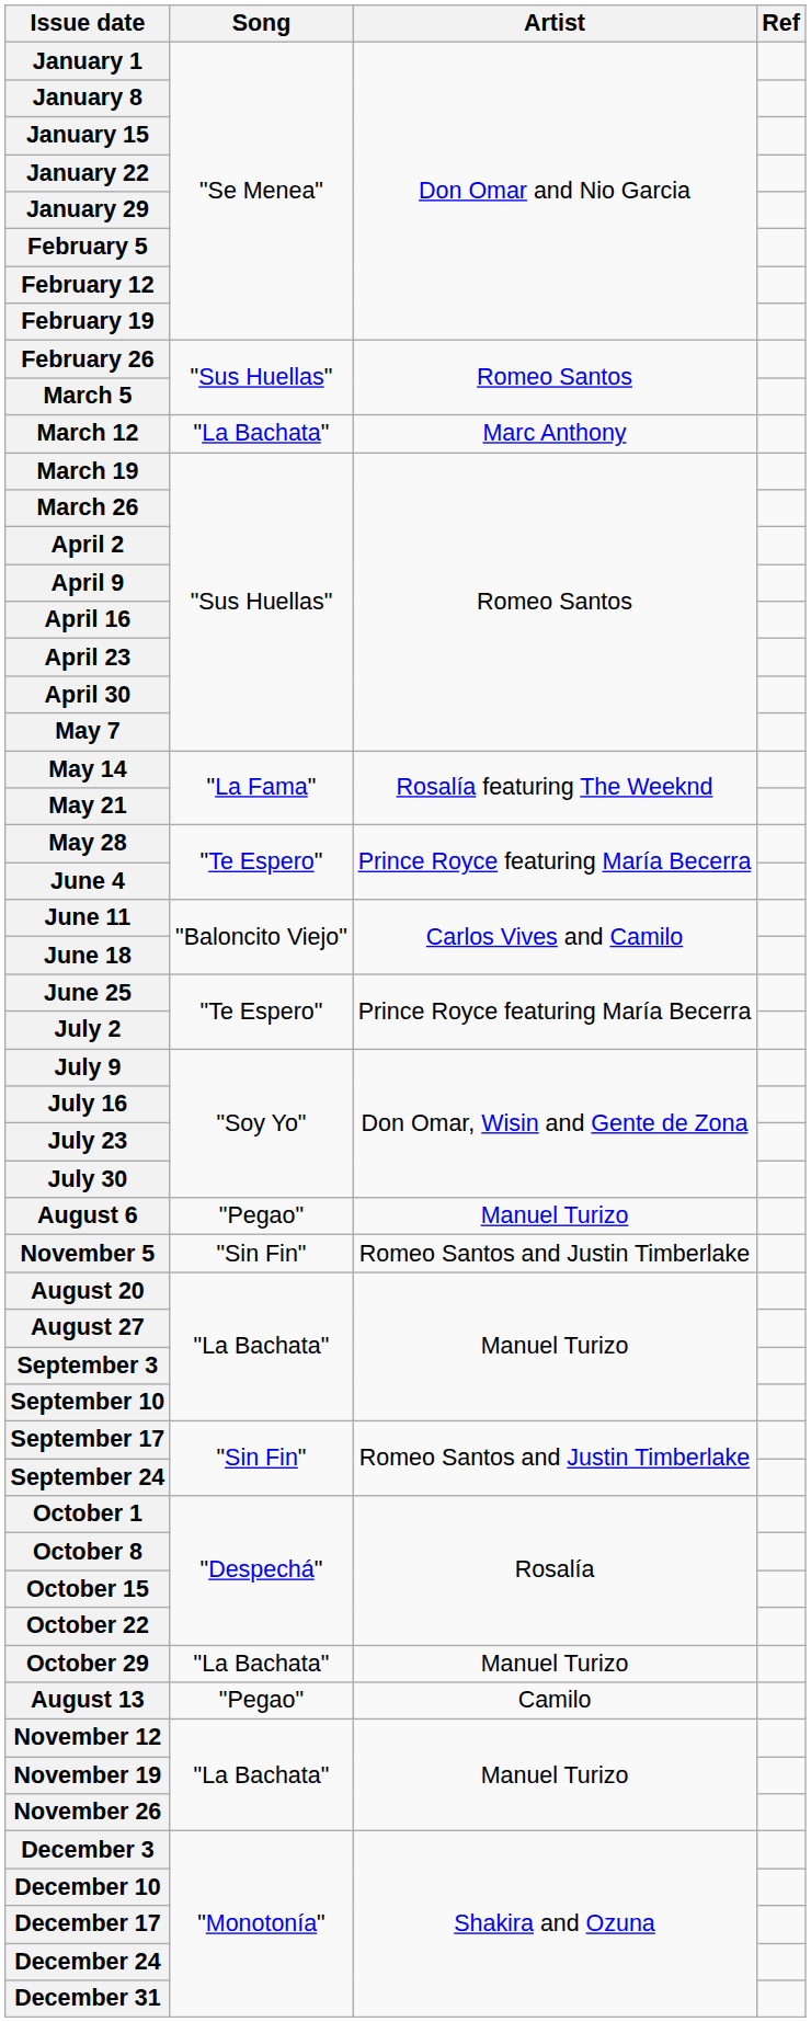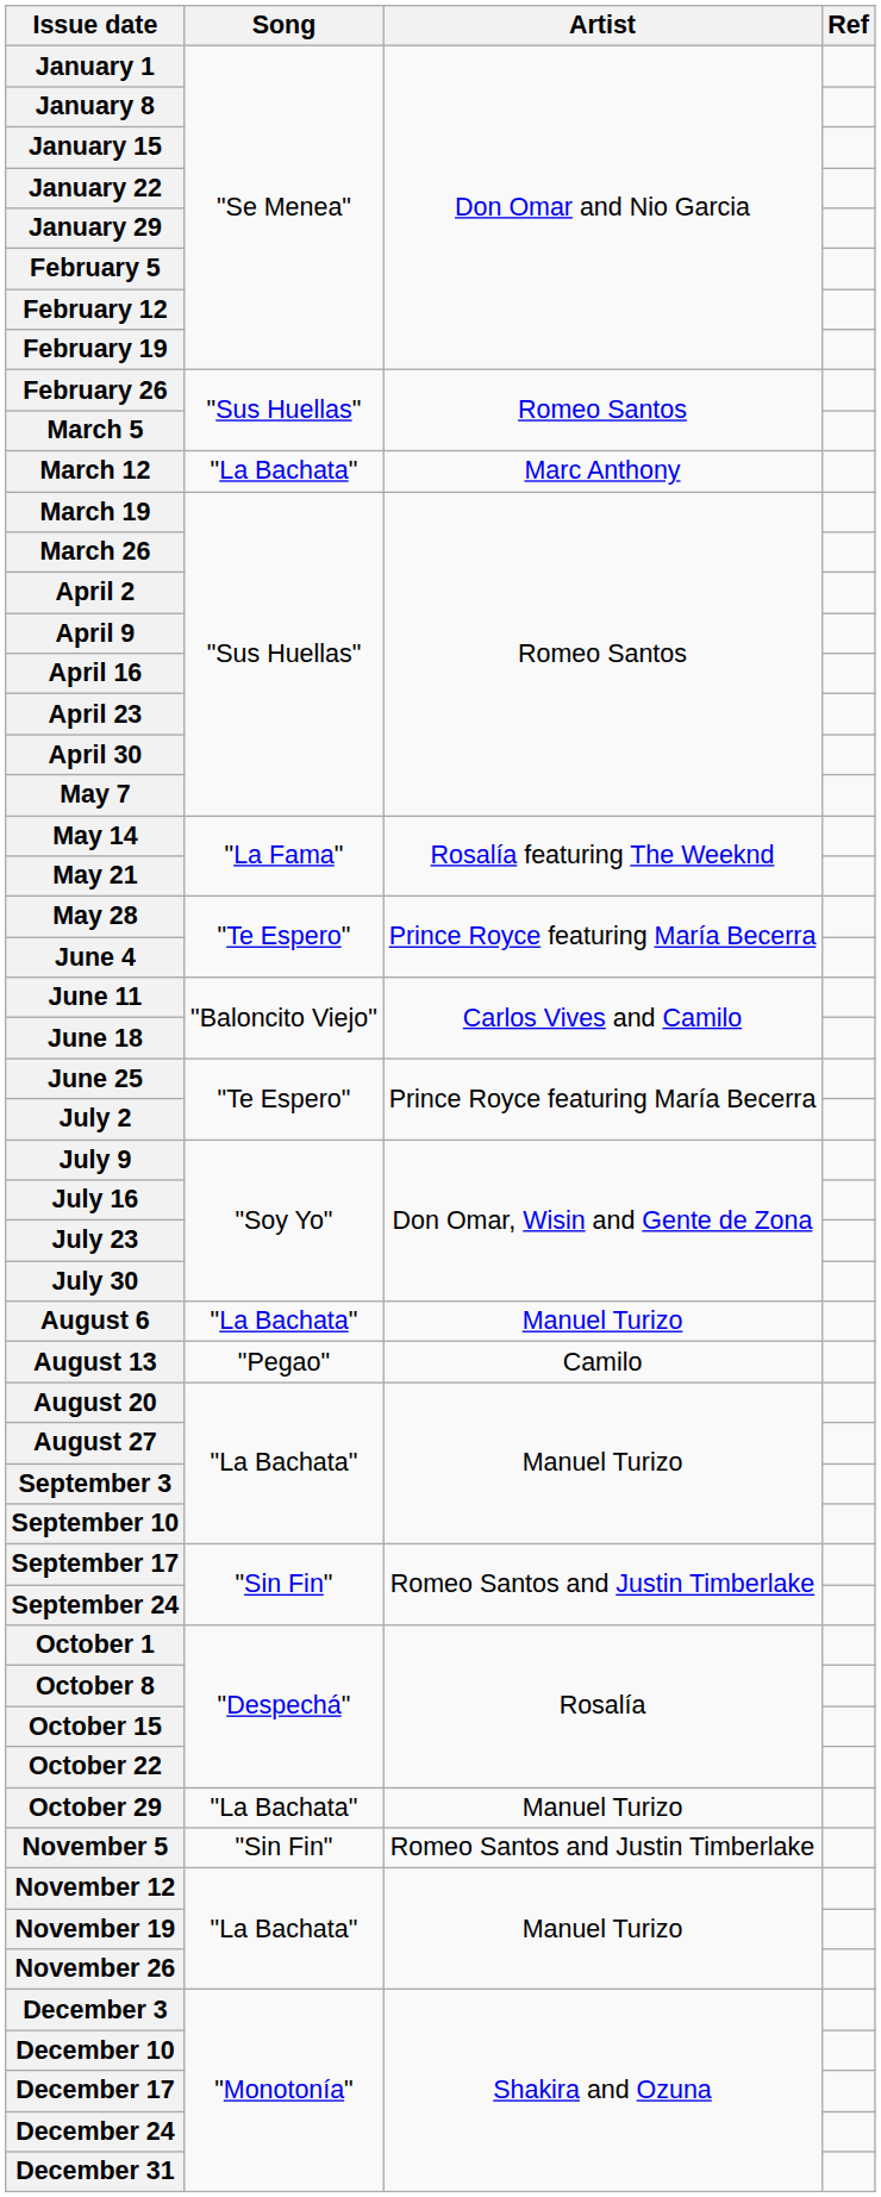 <table class="wikitable plainrowheaders" style="text-align: center;">
 <tr>
 <th>Issue date</th>
 <th>Song</th>
 <th>Artist</th>
 <th>Ref</th>
 </tr>
 <tr>
 <th scope="row">January 1</th>
 <td rowspan=8>"Se Menea"</td>
 <td rowspan=8><a href='#'>Don Omar</a> and Nio Garcia</td>
 <td></td>
 </tr>
 <tr>
 <th scope="row">January 8</th>
 <td></td>
 </tr>
 <tr>
 <th scope="row">January 15</th>
 <td></td>
 </tr>
 <tr>
 <th scope="row">January 22</th>
 <td></td>
 </tr>
 <tr>
 <th scope="row">January 29</th>
 <td></td>
 </tr>
 <tr>
 <th scope="row">February 5</th>
 <td></td>
 </tr>
 <tr>
 <th scope="row">February 12</th>
 <td></td>
 </tr>
 <tr>
 <th scope="row">February 19</th>
 <td></td>
 </tr>
 <tr>
 <th scope="row">February 26</th>
 <td rowspan=2>"<a href='#'>Sus Huellas</a>"</td>
 <td rowspan=2><a href='#'>Romeo Santos</a></td>
 <td></td>
 </tr>
 <tr>
 <th scope="row">March 5</th>
 <td></td>
 </tr>
 <tr>
 <th scope="row">March 12</th>
 <td>"<a href='#'>La Bachata</a>"</td>
 <td><a href='#'>Marc Anthony</a></td>
 <td></td>
 </tr>
 <tr>
 <th scope="row">March 19</th>
 <td rowspan=8>"Sus Huellas"</td>
 <td rowspan=8>Romeo Santos</td>
 <td></td>
 </tr>
 <tr>
 <th scope="row">March 26</th>
 <td></td>
 </tr>
 <tr>
 <th scope="row">April 2</th>
 <td></td>
 </tr>
 <tr>
 <th scope="row">April 9</th>
 <td></td>
 </tr>
 <tr>
 <th scope="row">April 16</th>
 <td></td>
 </tr>
 <tr>
 <th scope="row">April 23</th>
 <td></td>
 </tr>
 <tr>
 <th scope="row">April 30</th>
 <td></td>
 </tr>
 <tr>
 <th scope="row">May 7</th>
 <td></td>
 </tr>
 <tr>
 <th scope="row">May 14</th>
 <td rowspan=2>"<a href='#'>La Fama</a>"</td>
 <td rowspan=2><a href='#'>Rosalía</a> featuring <a href='#'>The Weeknd</a></td>
 <td></td>
 </tr>
 <tr>
 <th scope="row">May 21</th>
 <td></td>
 </tr>
 <tr>
 <th scope="row">May 28</th>
 <td rowspan=2>"<a href='#'>Te Espero</a>"</td>
 <td rowspan=2><a href='#'>Prince Royce</a> featuring <a href='#'>María Becerra</a></td>
 <td></td>
 </tr>
 <tr>
 <th scope="row">June 4</th>
 <td></td>
 </tr>
 <tr>
 <th scope="row">June 11</th>
 <td rowspan=2>"Baloncito Viejo"</td>
 <td rowspan=2><a href='#'>Carlos Vives</a> and <a href='#'>Camilo</a></td>
 <td></td>
 </tr>
 <tr>
 <th scope="row">June 18</th>
 <td></td>
 </tr>
 <tr>
 <th scope="row">June 25</th>
 <td rowspan=2>"Te Espero"</td>
 <td rowspan=2>Prince Royce featuring María Becerra</td>
 <td></td>
 </tr>
 <tr>
 <th scope="row">July 2</th>
 <td></td>
 </tr>
 <tr>
 <th scope="row">July 9</th>
 <td rowspan=4>"Soy Yo"</td>
 <td rowspan=4>Don Omar, <a href='#'>Wisin</a> and <a href='#'>Gente de Zona</a></td>
 <td></td>
 </tr>
 <tr>
 <th scope="row">July 16</th>
 <td></td>
 </tr>
 <tr>
 <th scope="row">July 23</th>
 <td></td>
 </tr>
 <tr>
 <th scope="row">July 30</th>
 <td></td>
 </tr>
 <tr>
 <th scope="row">August 6</th>
-<td>"Pegao"</td>
+<td>"<a href='#'>La Bachata</a>"</td>
 <td><a href='#'>Manuel Turizo</a></td>
 <td></td>
 </tr>
 <tr>
-<th scope="row">November 5</th>
-<td>"Sin Fin"</td>
-<td>Romeo Santos and Justin Timberlake</td>
+<th scope="row">August 13</th>
+<td>"Pegao"</td>
+<td>Camilo</td>
 <td></td>
 </tr>
 <tr>
 <th scope="row">August 20</th>
 <td rowspan=4>"La Bachata"</td>
 <td rowspan=4>Manuel Turizo</td>
 <td></td>
 </tr>
 <tr>
 <th scope="row">August 27</th>
 <td></td>
 </tr>
 <tr>
 <th scope="row">September 3</th>
 <td></td>
 </tr>
 <tr>
 <th scope="row">September 10</th>
 <td></td>
 </tr>
 <tr>
 <th scope="row">September 17</th>
 <td rowspan=2>"<a href='#'>Sin Fin</a>"</td>
 <td rowspan=2>Romeo Santos and <a href='#'>Justin Timberlake</a></td>
 <td></td>
 </tr>
 <tr>
 <th scope="row">September 24</th>
 <td></td>
 </tr>
 <tr>
 <th scope="row">October 1</th>
 <td rowspan=4>"<a href='#'>Despechá</a>"</td>
 <td rowspan=4>Rosalía</td>
 <td></td>
 </tr>
 <tr>
 <th scope="row">October 8</th>
 <td></td>
 </tr>
 <tr>
 <th scope="row">October 15</th>
 <td></td>
 </tr>
 <tr>
 <th scope="row">October 22</th>
 <td></td>
 </tr>
 <tr>
 <th scope="row">October 29</th>
 <td>"La Bachata"</td>
 <td>Manuel Turizo</td>
 <td></td>
 </tr>
 <tr>
-<th scope="row">August 13</th>
-<td>"Pegao"</td>
-<td>Camilo</td>
+<th scope="row">November 5</th>
+<td>"Sin Fin"</td>
+<td>Romeo Santos and Justin Timberlake</td>
 <td></td>
 </tr>
 <tr>
 <th scope="row">November 12</th>
 <td rowspan=3>"La Bachata"</td>
 <td rowspan=3>Manuel Turizo</td>
 <td></td>
 </tr>
 <tr>
 <th scope="row">November 19</th>
 <td></td>
 </tr>
 <tr>
 <th scope="row">November 26</th>
 <td></td>
 </tr>
 <tr>
 <th scope="row">December 3</th>
 <td rowspan=5>"<a href='#'>Monotonía</a>"</td>
 <td rowspan=5><a href='#'>Shakira</a> and <a href='#'>Ozuna</a></td>
 <td></td>
 </tr>
 <tr>
 <th scope="row">December 10</th>
 <td></td>
 </tr>
 <tr>
 <th scope="row">December 17</th>
 <td></td>
 </tr>
 <tr>
 <th scope="row">December 24</th>
 <td></td>
 </tr>
 <tr>
 <th scope="row">December 31</th>
 <td></td>
 </tr>
 </table>
